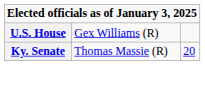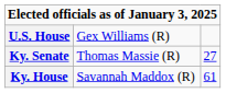 <table class=wikitable>
 <tr>
 <td colspan="3"><strong>Elected officials as of January 3, 2025</strong></td>
 </tr>
 <tr>
 <th scope=row><a href='#'>U.S. House</a></th>
 <td><a href='#'>Gex Williams</a> (R)</td>
 <td></td>
 </tr>
 <tr>
 <th scope=row><a href='#'>Ky. Senate</a></th>
 <td><a href='#'>Thomas Massie</a> (R)</td>
-<td><a href='#'>20</a></td>
+<td><a href='#'>27</a></td>
+</tr>
+<tr>
+<th scope=row><a href='#'>Ky. House</a></th>
+<td><a href='#'>Savannah Maddox</a> (R)</td>
+<td><a href='#'>61</a></td>
 </tr>
 </table>
